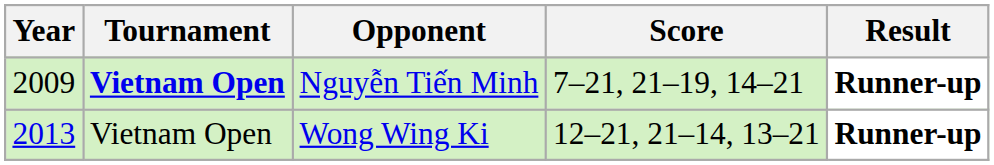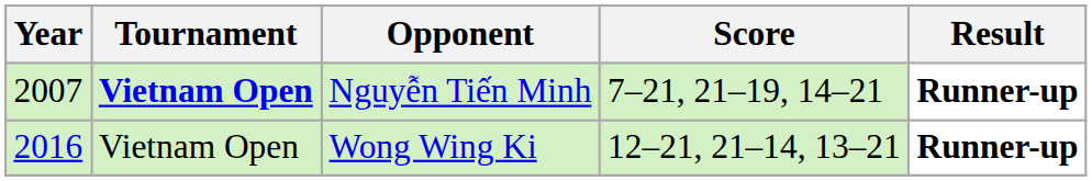 <table class="sortable wikitable" style="font-size: 90%;">
 <tr>
 <th>Year</th>
 <th>Tournament</th>
 <th>Opponent</th>
 <th>Score</th>
 <th>Result</th>
 </tr>
 <tr style="background:#D4F1C5">
-<td align="center">2009</td>
+<td align="center">2007</td>
 <td align="left"><strong><a href='#'>Vietnam Open</a></strong></td>
 <td align="left"> <a href='#'>Nguyễn Tiến Minh</a></td>
 <td align="left">7–21, 21–19, 14–21</td>
 <td style="text-align:left; background:white"> <strong>Runner-up</strong></td>
 </tr>
 <tr style="background:#D4F1C5">
-<td align="center"><a href='#'>2013</a></td>
+<td align="center"><a href='#'>2016</a></td>
 <td align="left">Vietnam Open</td>
 <td align="left"> <a href='#'>Wong Wing Ki</a></td>
 <td align="left">12–21, 21–14, 13–21</td>
 <td style="text-align:left; background:white"> <strong>Runner-up</strong></td>
 </tr>
 </table>
